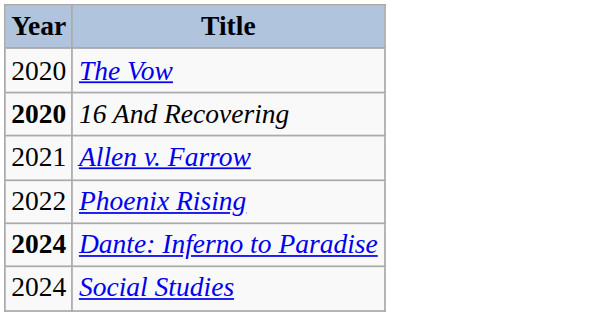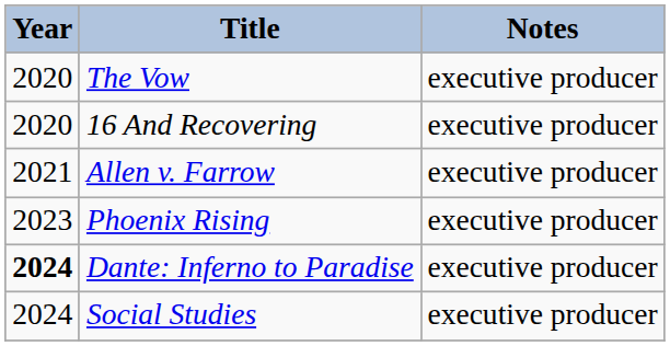 <table class="wikitable">
 <tr>
 <th style="background:#B0C4DE;">Year</th>
 <th style="background:#B0C4DE;">Title</th>
+<th style="background:#B0C4DE;">Notes</th>
 </tr>
 <tr>
 <td>2020</td>
 <td><em><a href='#'>The Vow</a></em></td>
+<td>executive producer</td>
 </tr>
 <tr>
-<td><strong>2020</strong></td>
+<td>2020</td>
 <td><em>16 And Recovering</em></td>
+<td>executive producer</td>
 </tr>
 <tr>
 <td>2021</td>
 <td><em><a href='#'>Allen v. Farrow</a></em></td>
+<td>executive producer</td>
 </tr>
 <tr>
-<td>2022</td>
+<td>2023</td>
 <td><em><a href='#'>Phoenix Rising</a></em></td>
+<td>executive producer</td>
 </tr>
 <tr>
 <td><strong>2024</strong></td>
 <td><em><a href='#'>Dante: Inferno to Paradise</a></em></td>
+<td>executive producer</td>
 </tr>
 <tr>
 <td>2024</td>
 <td><em><a href='#'>Social Studies</a></em></td>
+<td>executive producer</td>
 </tr>
 </table>
